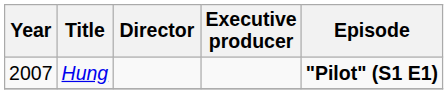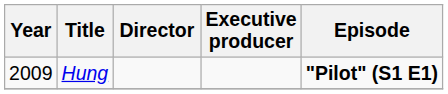 <table class="wikitable">
 <tr>
 <th>Year</th>
 <th>Title</th>
 <th width=65>Director</th>
 <th width=65>Executive<br>producer</th>
 <th>Episode</th>
 </tr>
 <tr>
-<td>2007</td>
+<td>2009</td>
 <td><em><a href='#'>Hung</a></em></td>
 <td></td>
 <td></td>
 <td><strong>"Pilot" (S1 E1)</strong></td>
 </tr>
 <tr>
 </tr>
 </table>
